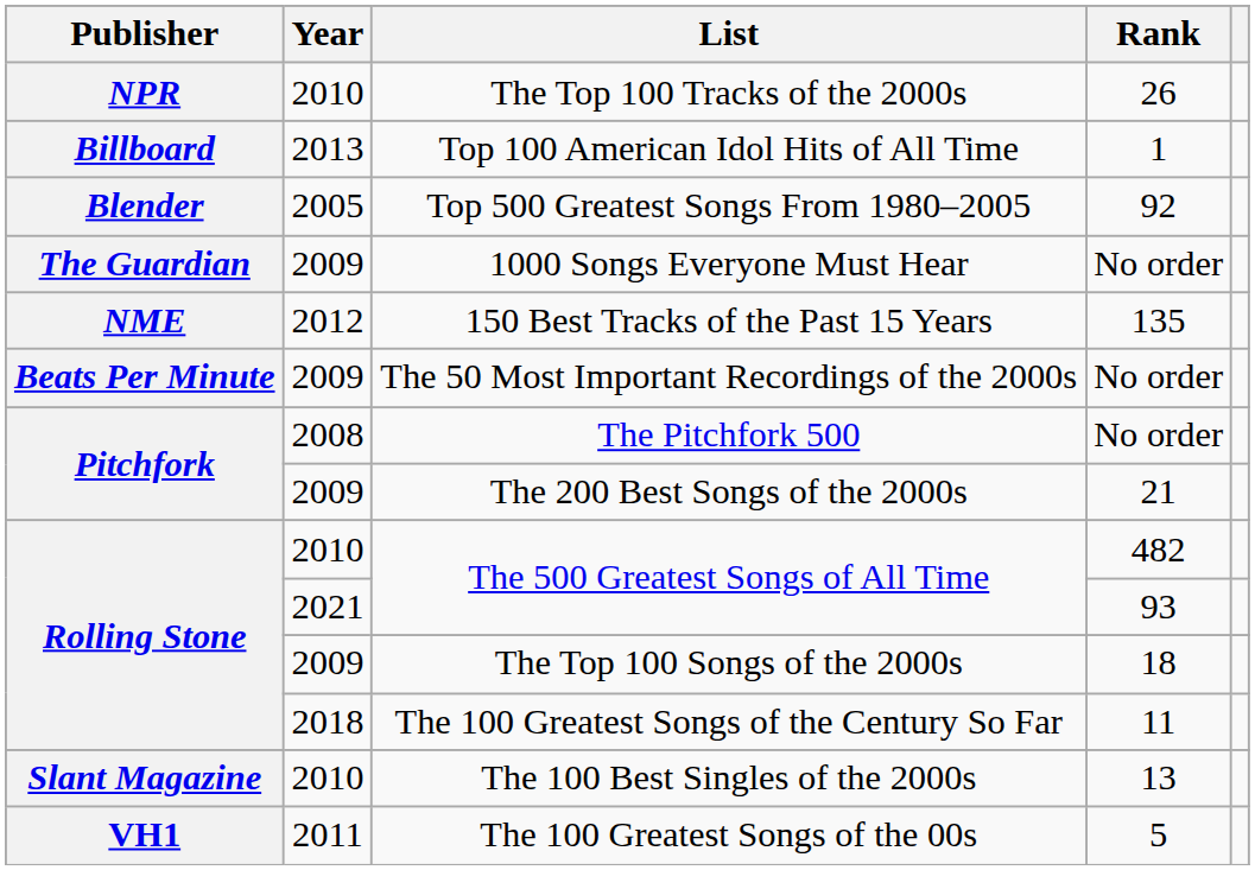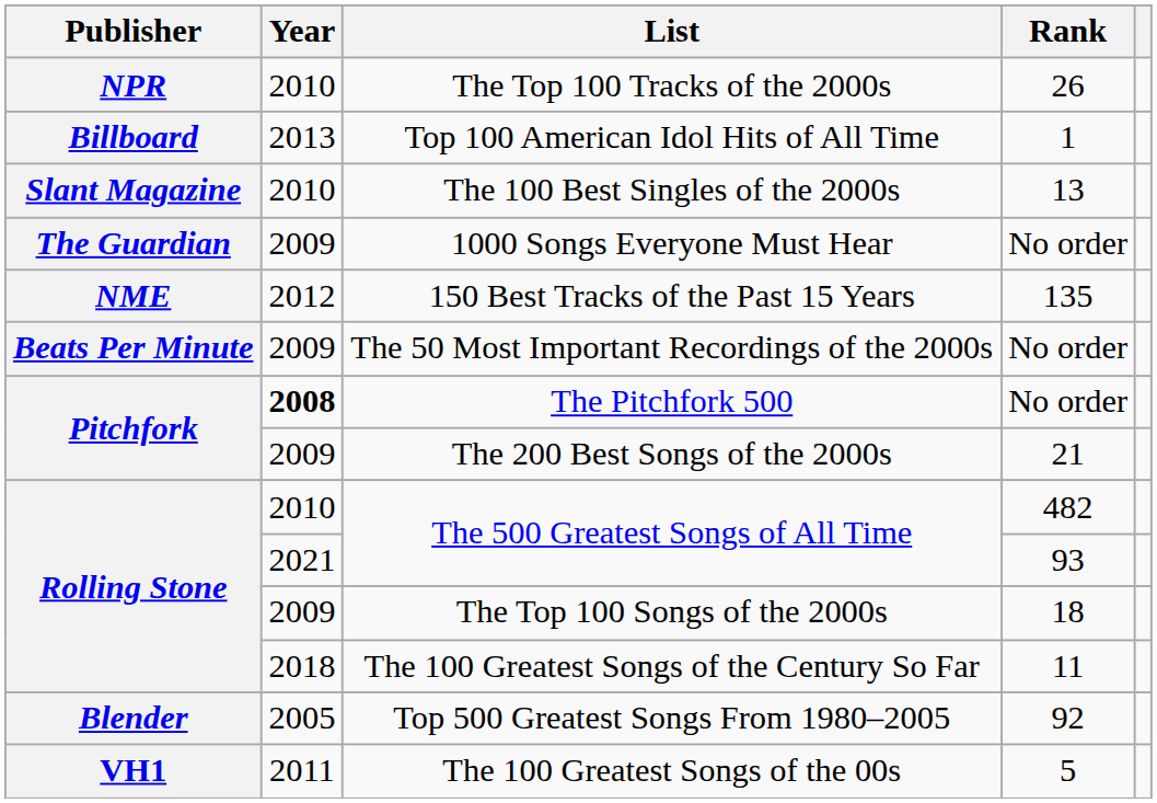 <table class="wikitable plainrowheaders sortable" style="text-align:center">
 <tr>
 <th>Publisher</th>
 <th>Year</th>
 <th>List</th>
 <th>Rank</th>
 <th class="unsortable"></th>
 </tr>
 <tr>
 <th scope="row"><em><a href='#'>NPR</a></em></th>
 <td>2010</td>
 <td>The Top 100 Tracks of the 2000s</td>
 <td>26</td>
 <td></td>
 </tr>
 <tr>
 <th scope="row"><em><a href='#'>Billboard</a></em></th>
 <td>2013</td>
 <td>Top 100 American Idol Hits of All Time</td>
 <td>1</td>
 <td></td>
 </tr>
 <tr>
-<th scope="row"><em><a href='#'>Blender</a></em></th>
-<td>2005</td>
-<td>Top 500 Greatest Songs From 1980–2005</td>
-<td>92</td>
+<th scope="row"><em><a href='#'>Slant Magazine</a></em></th>
+<td>2010</td>
+<td>The 100 Best Singles of the 2000s</td>
+<td>13</td>
 <td></td>
 </tr>
 <tr>
 <th scope="row"><em><a href='#'>The Guardian</a></em></th>
 <td>2009</td>
 <td>1000 Songs Everyone Must Hear</td>
 <td>No order</td>
 <td></td>
 </tr>
 <tr>
 <th scope="row"><em><a href='#'>NME</a></em></th>
 <td>2012</td>
 <td>150 Best Tracks of the Past 15 Years</td>
 <td>135</td>
 <td></td>
 </tr>
 <tr>
 <th scope="row"><em><a href='#'>Beats Per Minute</a></em></th>
 <td>2009</td>
 <td>The 50 Most Important Recordings of the 2000s</td>
 <td>No order</td>
 <td></td>
 </tr>
 <tr>
 <th scope="row" rowspan="2"><em><a href='#'>Pitchfork</a></em></th>
-<td>2008</td>
+<td><strong>2008</strong></td>
 <td><a href='#'>The Pitchfork 500</a></td>
 <td>No order</td>
 <td></td>
 </tr>
 <tr>
 <td>2009</td>
 <td>The 200 Best Songs of the 2000s</td>
 <td>21</td>
 <td></td>
 </tr>
 <tr>
 <th scope="row" rowspan="4"><em><a href='#'>Rolling Stone</a></em></th>
 <td>2010</td>
 <td rowspan="2"><a href='#'>The 500 Greatest Songs of All Time</a></td>
 <td>482</td>
 <td></td>
 </tr>
 <tr>
 <td>2021</td>
 <td>93</td>
 <td></td>
 </tr>
 <tr>
 <td>2009</td>
 <td>The Top 100 Songs of the 2000s</td>
 <td>18</td>
 <td></td>
 </tr>
 <tr>
 <td>2018</td>
 <td>The 100 Greatest Songs of the Century So Far</td>
 <td>11</td>
 <td></td>
 </tr>
 <tr>
-<th scope="row"><em><a href='#'>Slant Magazine</a></em></th>
-<td>2010</td>
-<td>The 100 Best Singles of the 2000s</td>
-<td>13</td>
+<th scope="row"><em><a href='#'>Blender</a></em></th>
+<td>2005</td>
+<td>Top 500 Greatest Songs From 1980–2005</td>
+<td>92</td>
 <td></td>
 </tr>
 <tr>
 <th scope="row"><a href='#'>VH1</a></th>
 <td>2011</td>
 <td>The 100 Greatest Songs of the 00s</td>
 <td>5</td>
 <td></td>
 </tr>
 </table>
